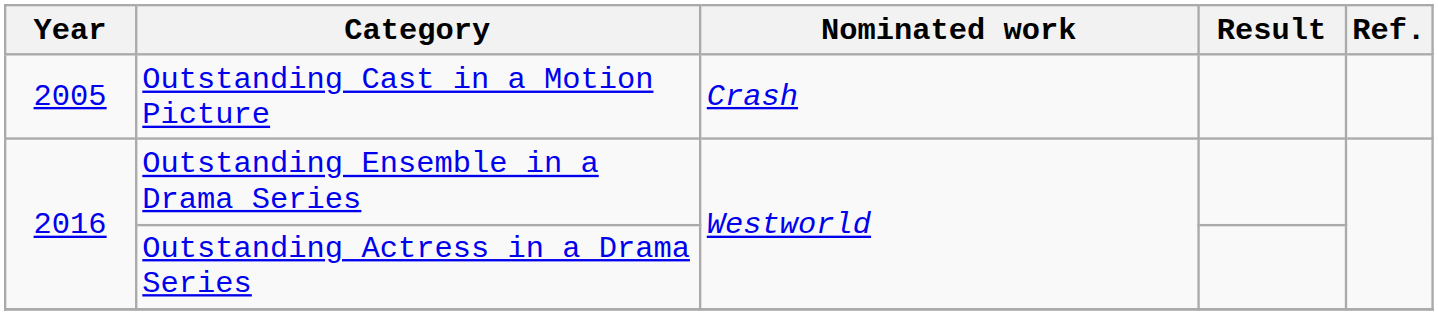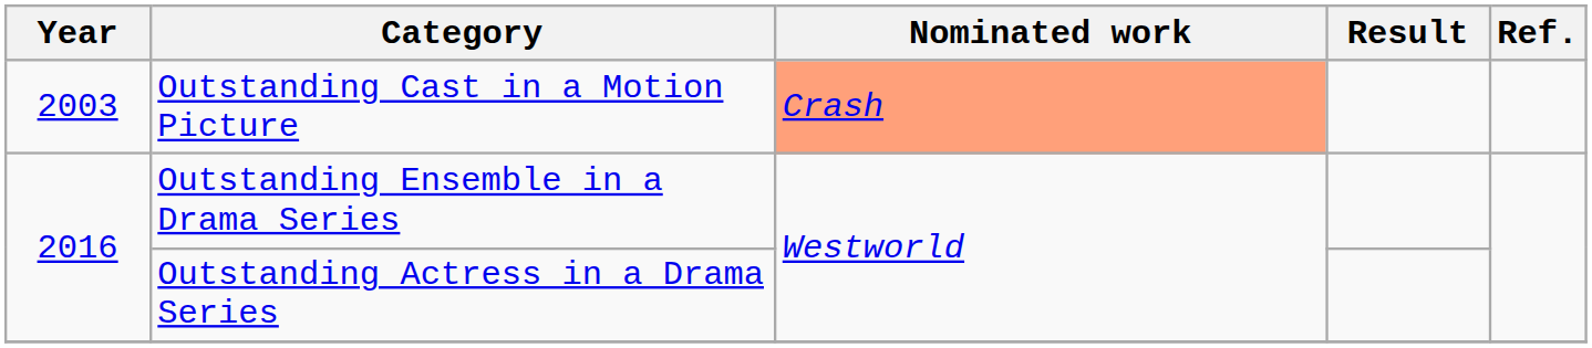 <table class=wikitable>
 <tr>
 <th scope="col" style="width:5em;">Year</th>
 <th scope="col" style="width:28em;">Category</th>
 <th scope="col" style="width:25em;">Nominated work</th>
 <th scope="col" style="width:5em;">Result</th>
 <th>Ref.</th>
 </tr>
 <tr>
-<td style="text-align:center;"><a href='#'>2005</a></td>
+<td style="text-align:center;"><a href='#'>2003</a></td>
 <td><a href='#'>Outstanding Cast in a Motion Picture</a></td>
-<td><em><a href='#'>Crash</a></em></td>
+<td style="background: lightsalmon;"><em><a href='#'>Crash</a></em></td>
 <td></td>
 <td></td>
 </tr>
 <tr>
 <td style="text-align:center;", rowspan=2><a href='#'>2016</a></td>
 <td><a href='#'>Outstanding Ensemble in a Drama Series</a></td>
 <td rowspan=2><em><a href='#'>Westworld</a></em></td>
 <td></td>
 <td rowspan=2></td>
 </tr>
 <tr>
 <td><a href='#'>Outstanding Actress in a Drama Series</a></td>
 <td></td>
 </tr>
 <tr>
 </tr>
 </table>
